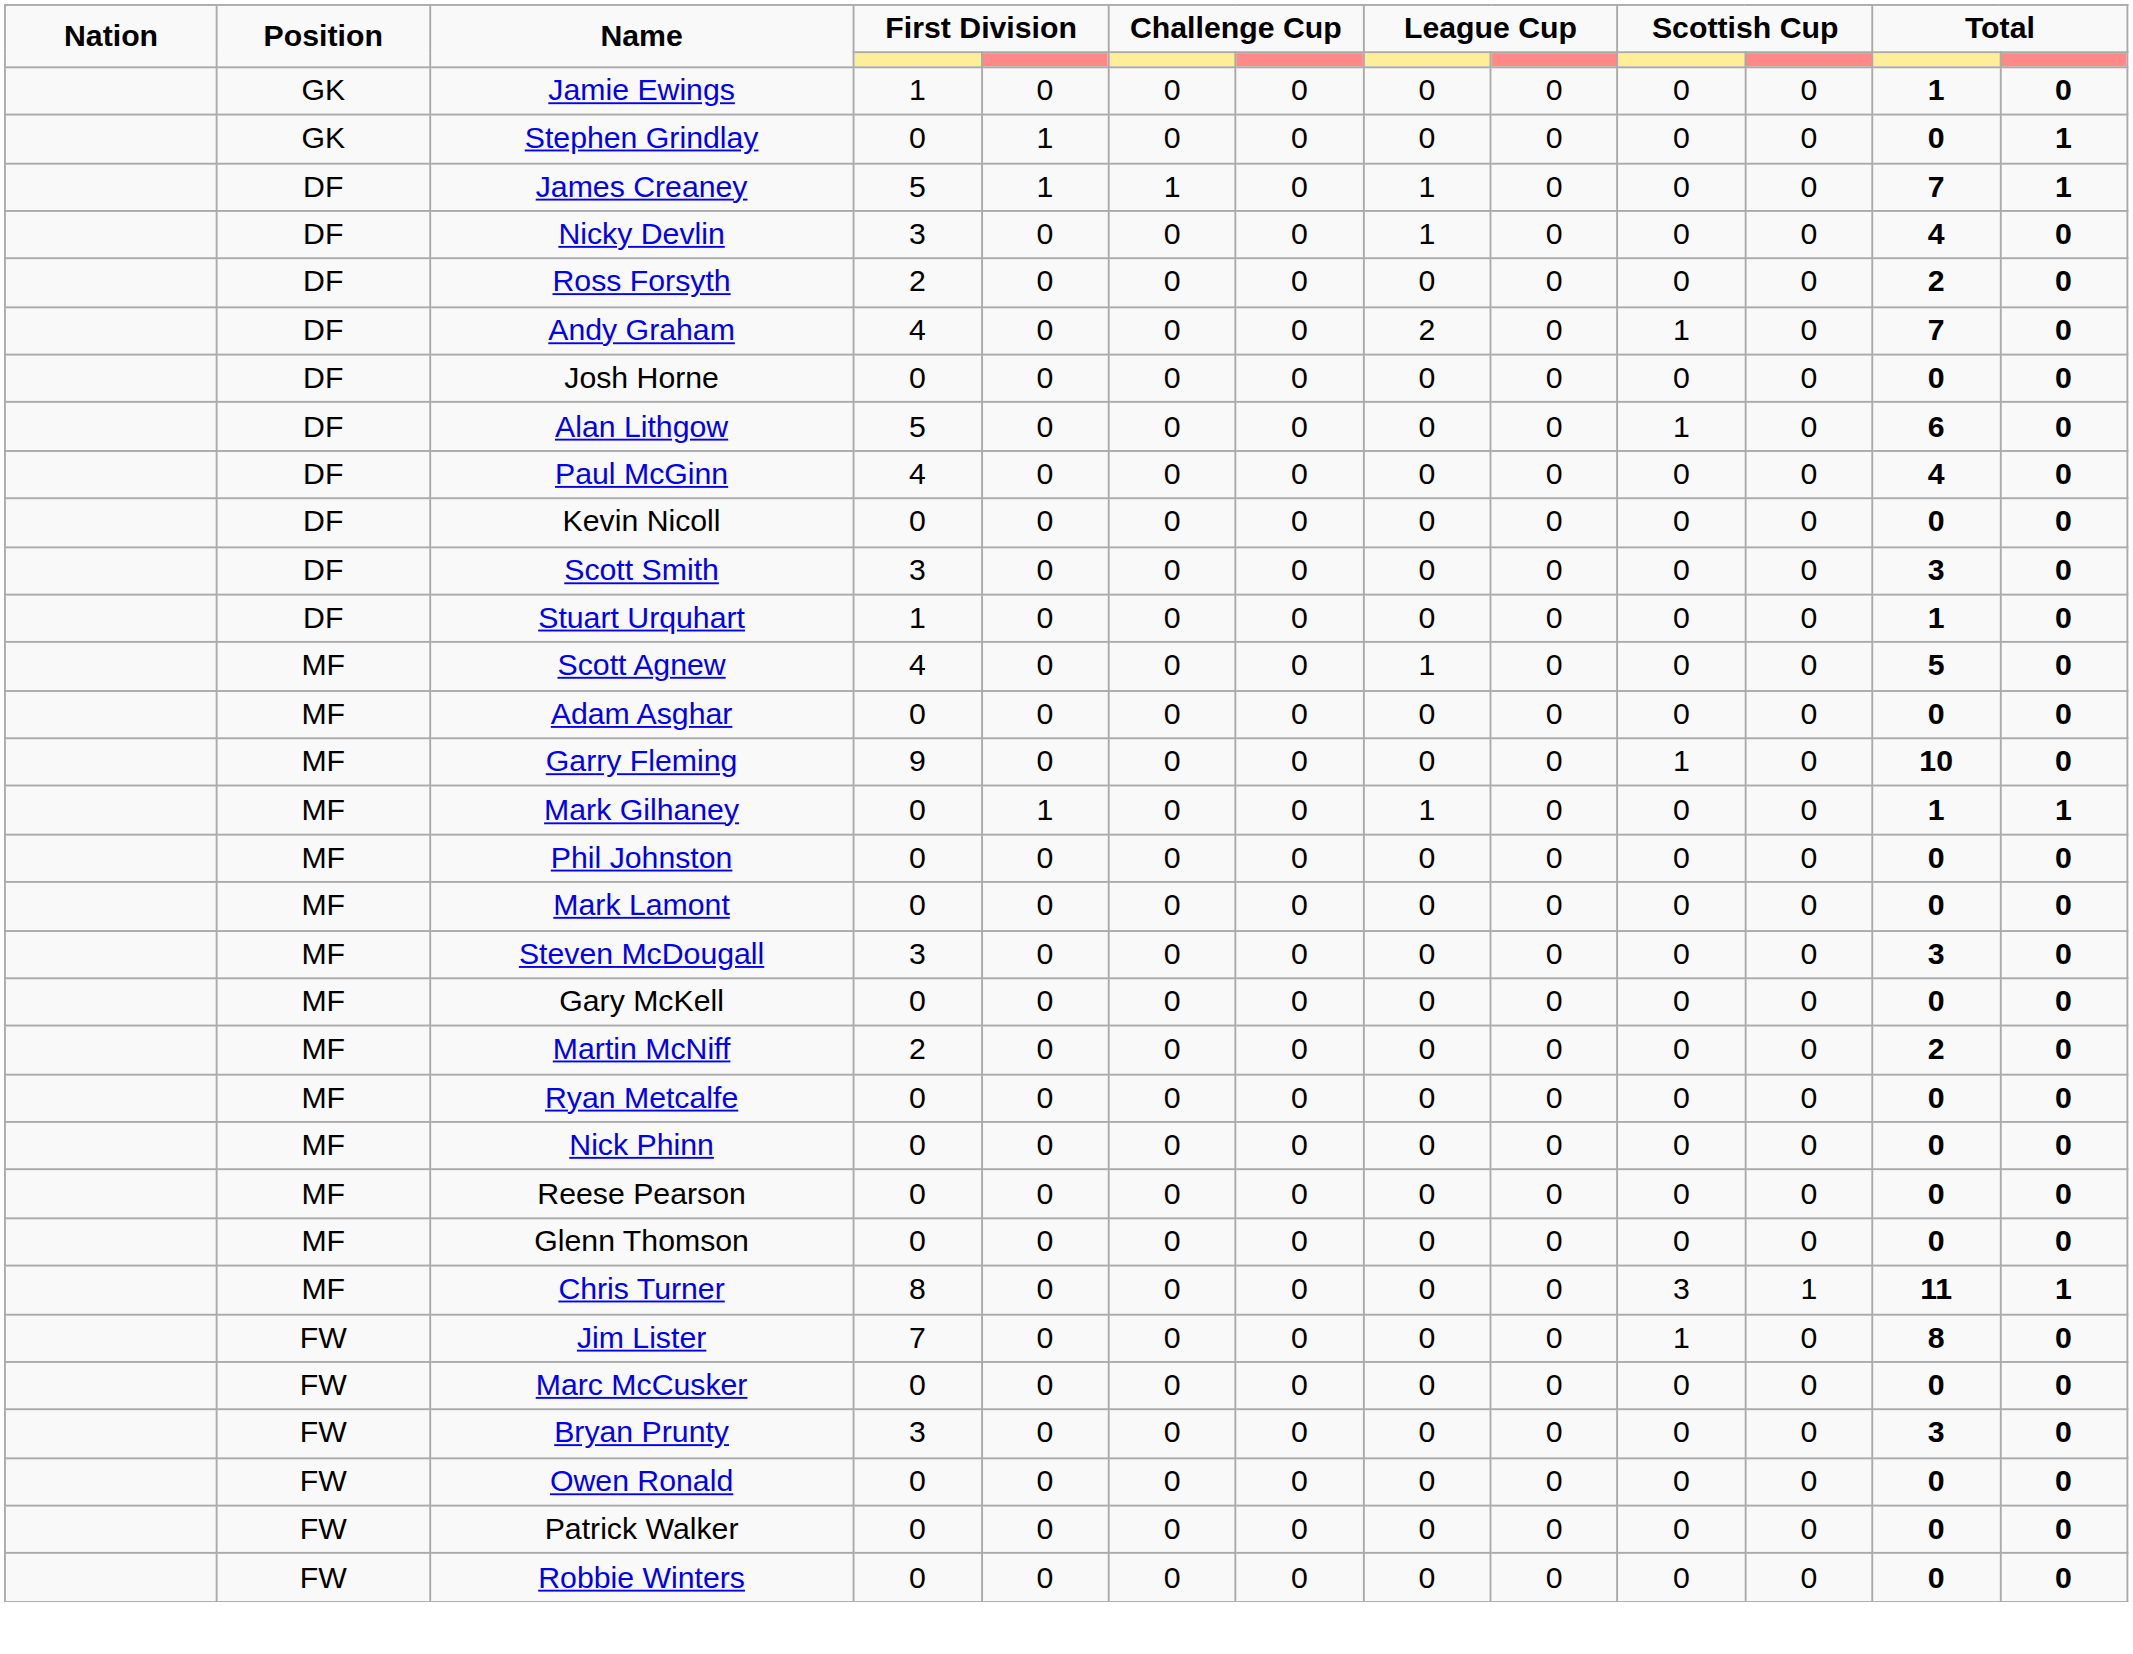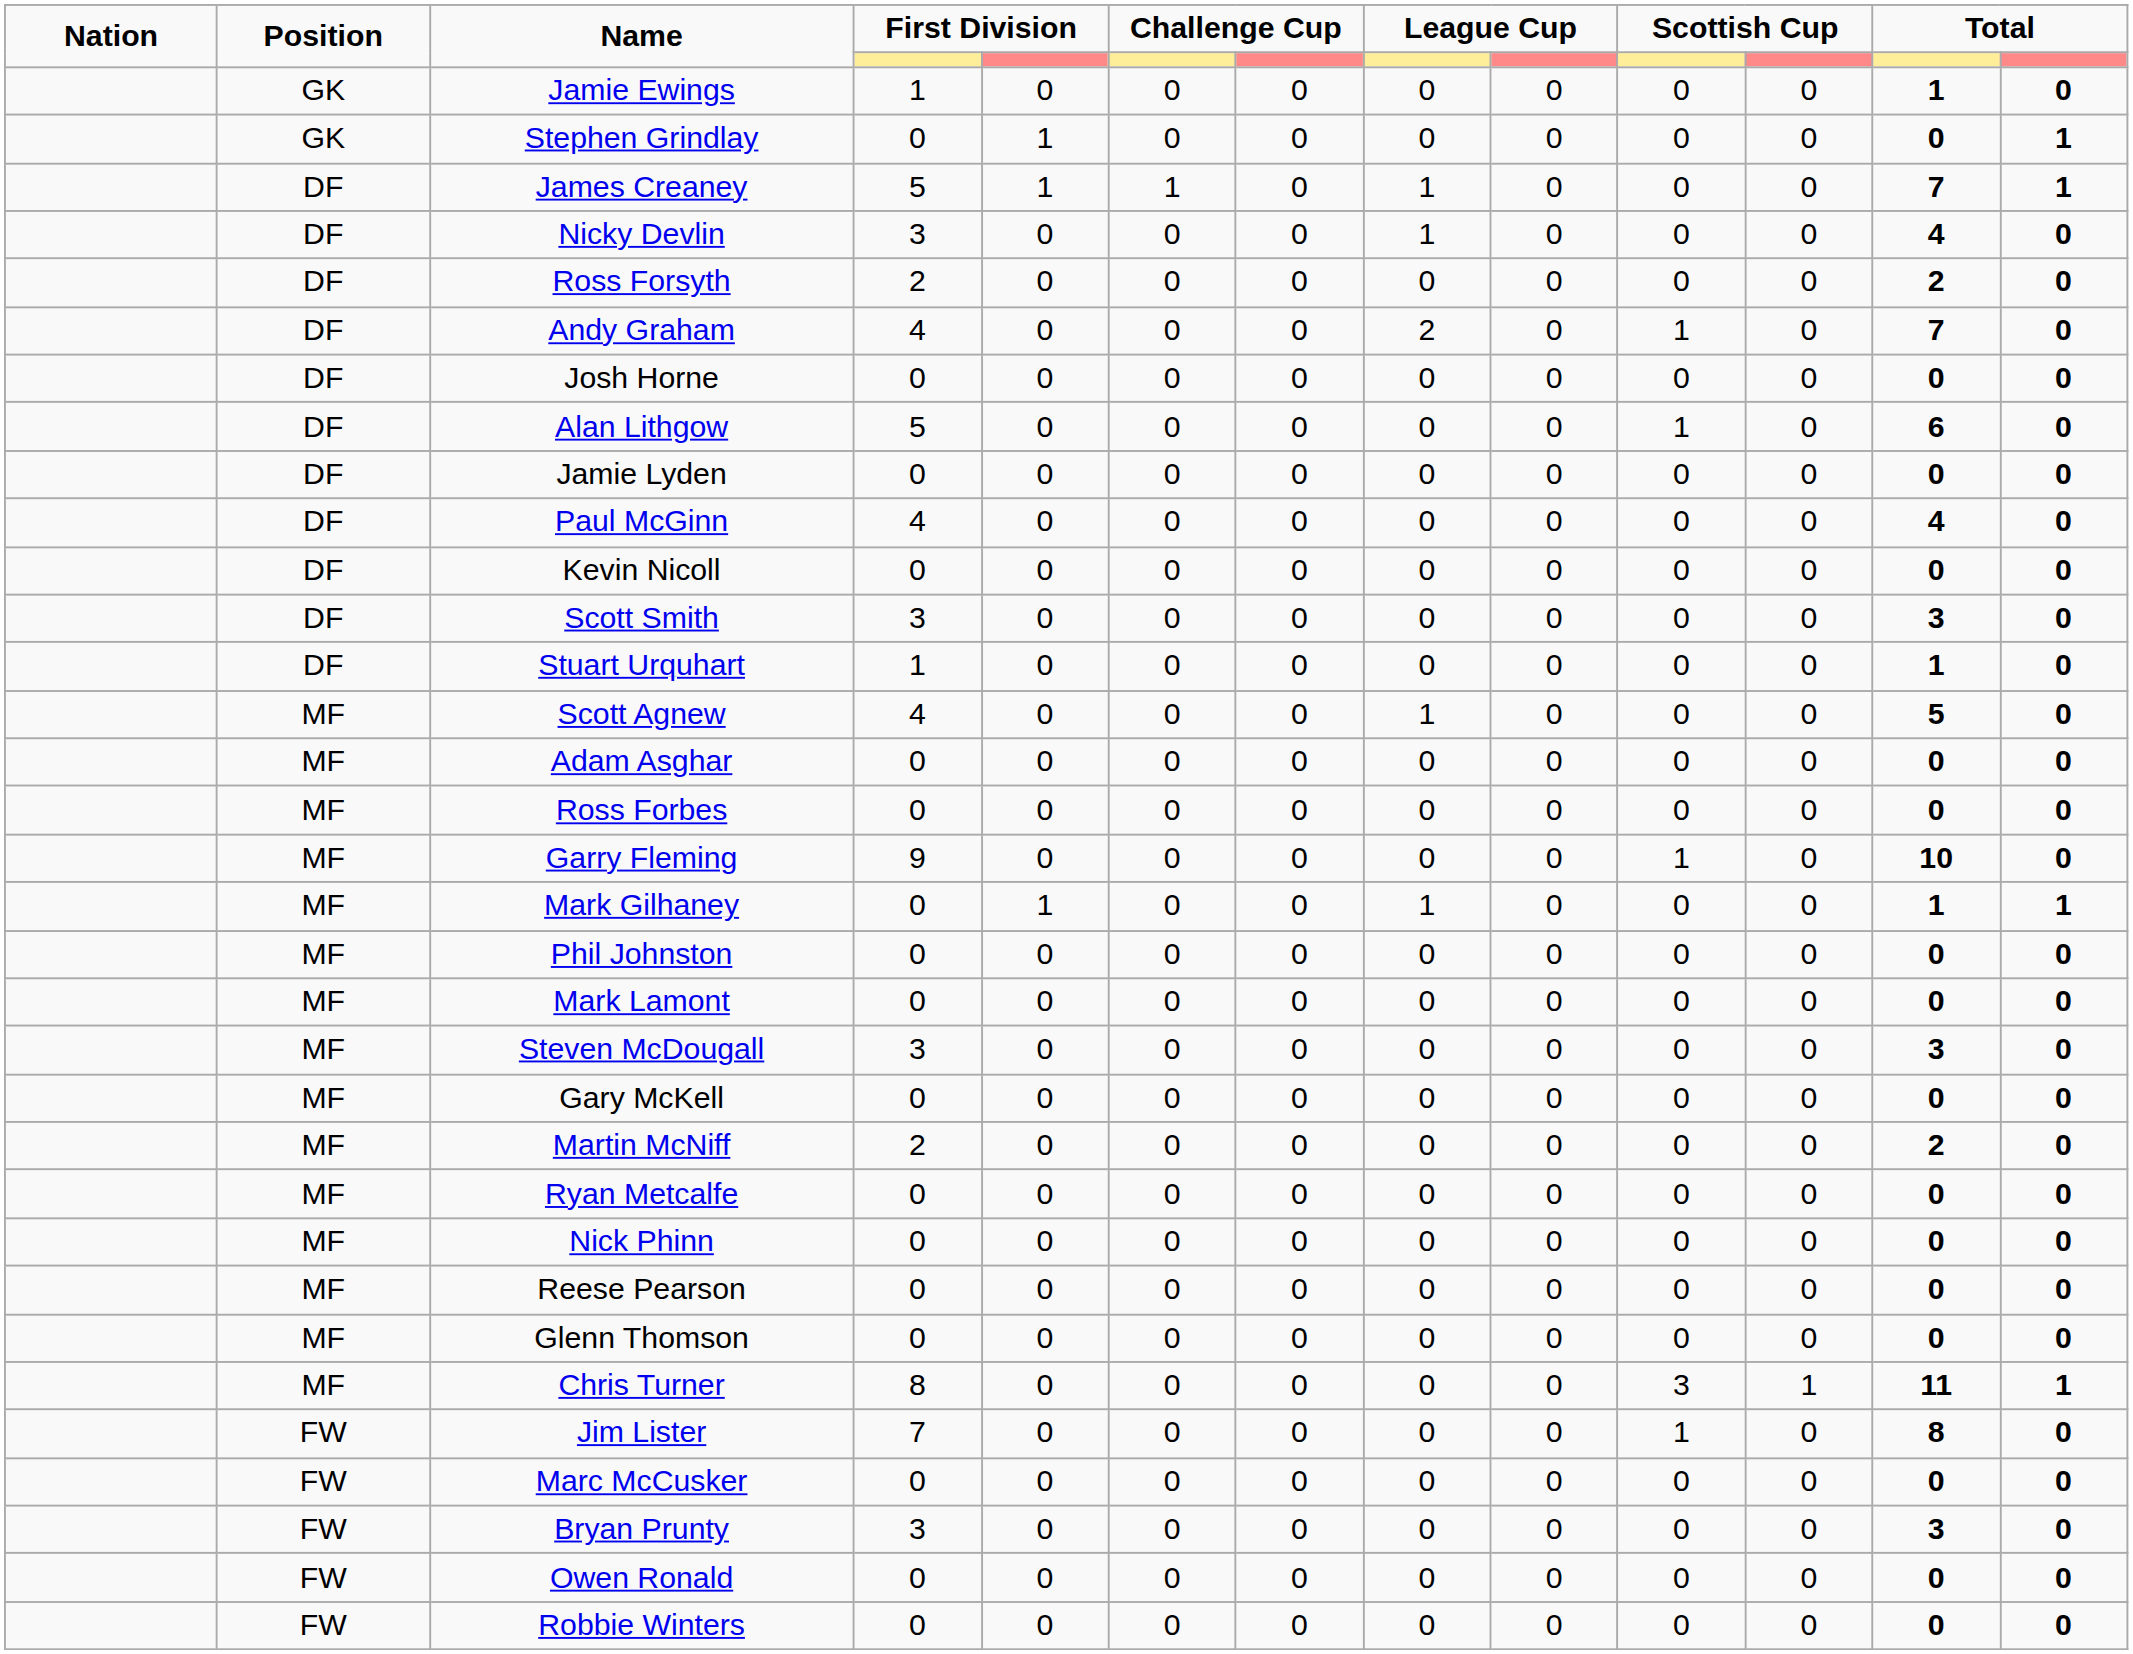 <table class="wikitable" style="text-align:center;">
 <tr style="text-align:center;">
 <td rowspan="2"  style="width:10%; "><strong>Nation</strong></td>
 <td rowspan="2"  style="width:10%; "><strong>Position</strong></td>
 <td rowspan="2"  style="width:20%; "><strong>Name</strong></td>
 <td colspan="2"><strong>First Division</strong></td>
 <td colspan="2"><strong>Challenge Cup</strong></td>
 <td colspan="2"><strong>League Cup</strong></td>
 <td colspan="2"><strong>Scottish Cup</strong></td>
 <td colspan="2"><strong>Total </strong></td>
 </tr>
 <tr>
 <th style="width:60px; background:#fe9;"></th>
 <th style="width:60px; background:#ff8888;"></th>
 <th style="width:60px; background:#fe9;"></th>
 <th style="width:60px; background:#ff8888;"></th>
 <th style="width:60px; background:#fe9;"></th>
 <th style="width:60px; background:#ff8888;"></th>
 <th style="width:60px; background:#fe9;"></th>
 <th style="width:60px; background:#ff8888;"></th>
 <th style="width:60px; background:#fe9;"></th>
 <th style="width:60px; background:#ff8888;"></th>
 </tr>
 <tr>
 <td></td>
 <td>GK</td>
 <td><a href='#'>Jamie Ewings</a></td>
 <td>1</td>
 <td>0</td>
 <td>0</td>
 <td>0</td>
 <td>0</td>
 <td>0</td>
 <td>0</td>
 <td>0</td>
 <td><strong>1</strong></td>
 <td><strong>0</strong></td>
 </tr>
 <tr>
 <td></td>
 <td>GK</td>
 <td><a href='#'>Stephen Grindlay</a></td>
 <td>0</td>
 <td>1</td>
 <td>0</td>
 <td>0</td>
 <td>0</td>
 <td>0</td>
 <td>0</td>
 <td>0</td>
 <td><strong>0</strong></td>
 <td><strong>1</strong></td>
 </tr>
 <tr>
 <td></td>
 <td>DF</td>
 <td><a href='#'>James Creaney</a></td>
 <td>5</td>
 <td>1</td>
 <td>1</td>
 <td>0</td>
 <td>1</td>
 <td>0</td>
 <td>0</td>
 <td>0</td>
 <td><strong>7</strong></td>
 <td><strong>1</strong></td>
 </tr>
 <tr>
 <td></td>
 <td>DF</td>
 <td><a href='#'>Nicky Devlin</a></td>
 <td>3</td>
 <td>0</td>
 <td>0</td>
 <td>0</td>
 <td>1</td>
 <td>0</td>
 <td>0</td>
 <td>0</td>
 <td><strong>4</strong></td>
 <td><strong>0</strong></td>
 </tr>
 <tr>
 <td></td>
 <td>DF</td>
 <td><a href='#'>Ross Forsyth</a></td>
 <td>2</td>
 <td>0</td>
 <td>0</td>
 <td>0</td>
 <td>0</td>
 <td>0</td>
 <td>0</td>
 <td>0</td>
 <td><strong>2</strong></td>
 <td><strong>0</strong></td>
 </tr>
 <tr>
 <td></td>
 <td>DF</td>
 <td><a href='#'>Andy Graham</a></td>
 <td>4</td>
 <td>0</td>
 <td>0</td>
 <td>0</td>
 <td>2</td>
 <td>0</td>
 <td>1</td>
 <td>0</td>
 <td><strong>7</strong></td>
 <td><strong>0</strong></td>
 </tr>
 <tr>
 <td></td>
 <td>DF</td>
 <td>Josh Horne</td>
 <td>0</td>
 <td>0</td>
 <td>0</td>
 <td>0</td>
 <td>0</td>
 <td>0</td>
 <td>0</td>
 <td>0</td>
 <td><strong>0</strong></td>
 <td><strong>0</strong></td>
 </tr>
 <tr>
 <td></td>
 <td>DF</td>
 <td><a href='#'>Alan Lithgow</a></td>
 <td>5</td>
 <td>0</td>
 <td>0</td>
 <td>0</td>
 <td>0</td>
 <td>0</td>
 <td>1</td>
 <td>0</td>
 <td><strong>6</strong></td>
 <td><strong>0</strong></td>
 </tr>
 <tr>
 <td></td>
 <td>DF</td>
+<td>Jamie Lyden</td>
+<td>0</td>
+<td>0</td>
+<td>0</td>
+<td>0</td>
+<td>0</td>
+<td>0</td>
+<td>0</td>
+<td>0</td>
+<td><strong>0</strong></td>
+<td><strong>0</strong></td>
+</tr>
+<tr>
+<td></td>
+<td>DF</td>
 <td><a href='#'>Paul McGinn</a></td>
 <td>4</td>
 <td>0</td>
 <td>0</td>
 <td>0</td>
 <td>0</td>
 <td>0</td>
 <td>0</td>
 <td>0</td>
 <td><strong>4</strong></td>
 <td><strong>0</strong></td>
 </tr>
 <tr>
 <td></td>
 <td>DF</td>
 <td>Kevin Nicoll</td>
 <td>0</td>
 <td>0</td>
 <td>0</td>
 <td>0</td>
 <td>0</td>
 <td>0</td>
 <td>0</td>
 <td>0</td>
 <td><strong>0</strong></td>
 <td><strong>0</strong></td>
 </tr>
 <tr>
 <td></td>
 <td>DF</td>
 <td><a href='#'>Scott Smith</a></td>
 <td>3</td>
 <td>0</td>
 <td>0</td>
 <td>0</td>
 <td>0</td>
 <td>0</td>
 <td>0</td>
 <td>0</td>
 <td><strong>3</strong></td>
 <td><strong>0</strong></td>
 </tr>
 <tr>
 <td></td>
 <td>DF</td>
 <td><a href='#'>Stuart Urquhart</a></td>
 <td>1</td>
 <td>0</td>
 <td>0</td>
 <td>0</td>
 <td>0</td>
 <td>0</td>
 <td>0</td>
 <td>0</td>
 <td><strong>1</strong></td>
 <td><strong>0</strong></td>
 </tr>
 <tr>
 <td></td>
 <td>MF</td>
 <td><a href='#'>Scott Agnew</a></td>
 <td>4</td>
 <td>0</td>
 <td>0</td>
 <td>0</td>
 <td>1</td>
 <td>0</td>
 <td>0</td>
 <td>0</td>
 <td><strong>5</strong></td>
 <td><strong>0</strong></td>
 </tr>
 <tr>
 <td></td>
 <td>MF</td>
 <td><a href='#'>Adam Asghar</a></td>
+<td>0</td>
+<td>0</td>
+<td>0</td>
+<td>0</td>
+<td>0</td>
+<td>0</td>
+<td>0</td>
+<td>0</td>
+<td><strong>0</strong></td>
+<td><strong>0</strong></td>
+</tr>
+<tr>
+<td></td>
+<td>MF</td>
+<td><a href='#'>Ross Forbes</a></td>
 <td>0</td>
 <td>0</td>
 <td>0</td>
 <td>0</td>
 <td>0</td>
 <td>0</td>
 <td>0</td>
 <td>0</td>
 <td><strong>0</strong></td>
 <td><strong>0</strong></td>
 </tr>
 <tr>
 <td></td>
 <td>MF</td>
 <td><a href='#'>Garry Fleming</a></td>
 <td>9</td>
 <td>0</td>
 <td>0</td>
 <td>0</td>
 <td>0</td>
 <td>0</td>
 <td>1</td>
 <td>0</td>
 <td><strong>10</strong></td>
 <td><strong>0</strong></td>
 </tr>
 <tr>
 <td></td>
 <td>MF</td>
 <td><a href='#'>Mark Gilhaney</a></td>
 <td>0</td>
 <td>1</td>
 <td>0</td>
 <td>0</td>
 <td>1</td>
 <td>0</td>
 <td>0</td>
 <td>0</td>
 <td><strong>1</strong></td>
 <td><strong>1</strong></td>
 </tr>
 <tr>
 <td></td>
 <td>MF</td>
 <td><a href='#'>Phil Johnston</a></td>
 <td>0</td>
 <td>0</td>
 <td>0</td>
 <td>0</td>
 <td>0</td>
 <td>0</td>
 <td>0</td>
 <td>0</td>
 <td><strong>0</strong></td>
 <td><strong>0</strong></td>
 </tr>
 <tr>
 <td></td>
 <td>MF</td>
 <td><a href='#'>Mark Lamont</a></td>
 <td>0</td>
 <td>0</td>
 <td>0</td>
 <td>0</td>
 <td>0</td>
 <td>0</td>
 <td>0</td>
 <td>0</td>
 <td><strong>0</strong></td>
 <td><strong>0</strong></td>
 </tr>
 <tr>
 <td></td>
 <td>MF</td>
 <td><a href='#'>Steven McDougall</a></td>
 <td>3</td>
 <td>0</td>
 <td>0</td>
 <td>0</td>
 <td>0</td>
 <td>0</td>
 <td>0</td>
 <td>0</td>
 <td><strong>3</strong></td>
 <td><strong>0</strong></td>
 </tr>
 <tr>
 <td></td>
 <td>MF</td>
 <td>Gary McKell</td>
 <td>0</td>
 <td>0</td>
 <td>0</td>
 <td>0</td>
 <td>0</td>
 <td>0</td>
 <td>0</td>
 <td>0</td>
 <td><strong>0</strong></td>
 <td><strong>0</strong></td>
 </tr>
 <tr>
 <td></td>
 <td>MF</td>
 <td><a href='#'>Martin McNiff</a></td>
 <td>2</td>
 <td>0</td>
 <td>0</td>
 <td>0</td>
 <td>0</td>
 <td>0</td>
 <td>0</td>
 <td>0</td>
 <td><strong>2</strong></td>
 <td><strong>0</strong></td>
 </tr>
 <tr>
 <td></td>
 <td>MF</td>
 <td><a href='#'>Ryan Metcalfe</a></td>
 <td>0</td>
 <td>0</td>
 <td>0</td>
 <td>0</td>
 <td>0</td>
 <td>0</td>
 <td>0</td>
 <td>0</td>
 <td><strong>0</strong></td>
 <td><strong>0</strong></td>
 </tr>
 <tr>
 <td></td>
 <td>MF</td>
 <td><a href='#'>Nick Phinn</a></td>
 <td>0</td>
 <td>0</td>
 <td>0</td>
 <td>0</td>
 <td>0</td>
 <td>0</td>
 <td>0</td>
 <td>0</td>
 <td><strong>0</strong></td>
 <td><strong>0</strong></td>
 </tr>
 <tr>
 <td></td>
 <td>MF</td>
 <td>Reese Pearson</td>
 <td>0</td>
 <td>0</td>
 <td>0</td>
 <td>0</td>
 <td>0</td>
 <td>0</td>
 <td>0</td>
 <td>0</td>
 <td><strong>0</strong></td>
 <td><strong>0</strong></td>
 </tr>
 <tr>
 <td></td>
 <td>MF</td>
 <td>Glenn Thomson</td>
 <td>0</td>
 <td>0</td>
 <td>0</td>
 <td>0</td>
 <td>0</td>
 <td>0</td>
 <td>0</td>
 <td>0</td>
 <td><strong>0</strong></td>
 <td><strong>0</strong></td>
 </tr>
 <tr>
 <td></td>
 <td>MF</td>
 <td><a href='#'>Chris Turner</a></td>
 <td>8</td>
 <td>0</td>
 <td>0</td>
 <td>0</td>
 <td>0</td>
 <td>0</td>
 <td>3</td>
 <td>1</td>
 <td><strong>11</strong></td>
 <td><strong>1</strong></td>
 </tr>
 <tr>
 <td></td>
 <td>FW</td>
 <td><a href='#'>Jim Lister</a></td>
 <td>7</td>
 <td>0</td>
 <td>0</td>
 <td>0</td>
 <td>0</td>
 <td>0</td>
 <td>1</td>
 <td>0</td>
 <td><strong>8</strong></td>
 <td><strong>0</strong></td>
 </tr>
 <tr>
 <td></td>
 <td>FW</td>
 <td><a href='#'>Marc McCusker</a></td>
 <td>0</td>
 <td>0</td>
 <td>0</td>
 <td>0</td>
 <td>0</td>
 <td>0</td>
 <td>0</td>
 <td>0</td>
 <td><strong>0</strong></td>
 <td><strong>0</strong></td>
 </tr>
 <tr>
 <td></td>
 <td>FW</td>
 <td><a href='#'>Bryan Prunty</a></td>
 <td>3</td>
 <td>0</td>
 <td>0</td>
 <td>0</td>
 <td>0</td>
 <td>0</td>
 <td>0</td>
 <td>0</td>
 <td><strong>3</strong></td>
 <td><strong>0</strong></td>
 </tr>
 <tr>
 <td></td>
 <td>FW</td>
 <td><a href='#'>Owen Ronald</a></td>
 <td>0</td>
 <td>0</td>
 <td>0</td>
 <td>0</td>
 <td>0</td>
 <td>0</td>
 <td>0</td>
 <td>0</td>
 <td><strong>0</strong></td>
 <td><strong>0</strong></td>
 </tr>
 <tr>
 <td></td>
 <td>FW</td>
-<td>Patrick Walker</td>
-<td>0</td>
-<td>0</td>
-<td>0</td>
-<td>0</td>
-<td>0</td>
-<td>0</td>
-<td>0</td>
-<td>0</td>
-<td><strong>0</strong></td>
-<td><strong>0</strong></td>
-</tr>
-<tr>
-<td></td>
-<td>FW</td>
 <td><a href='#'>Robbie Winters</a></td>
 <td>0</td>
 <td>0</td>
 <td>0</td>
 <td>0</td>
 <td>0</td>
 <td>0</td>
 <td>0</td>
 <td>0</td>
 <td><strong>0</strong></td>
 <td><strong>0</strong></td>
 </tr>
 </table>
